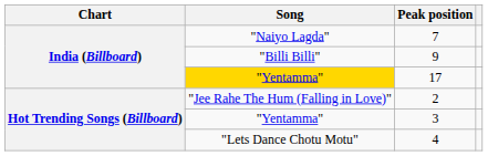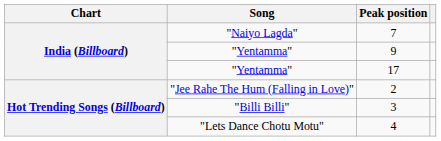 <table class="wikitable plainrowheaders sortable" style="text-align:center;">
 <tr>
 <th>Chart</th>
 <th>Song</th>
 <th>Peak position</th>
 <th></th>
 </tr>
 <tr>
 <th scope="row"; rowspan="3"><a href='#'>India</a> (<em><a href='#'>Billboard</a></em>)</th>
 <td>"<a href='#'>Naiyo Lagda</a>"</td>
 <td>7</td>
 <td></td>
 </tr>
 <tr>
-<td>"<a href='#'>Billi Billi</a>"</td>
+<td>"<a href='#'>Yentamma</a>"</td>
 <td>9</td>
 <td></td>
 </tr>
 <tr>
-<td style="background: gold;">"<a href='#'>Yentamma</a>"</td>
+<td>"<a href='#'>Yentamma</a>"</td>
 <td>17</td>
 <td></td>
 </tr>
 <tr>
 <th scope="row"; rowspan="3"><a href='#'>Hot Trending Songs</a> (<em><a href='#'>Billboard</a></em>)</th>
 <td>"<a href='#'>Jee Rahe The Hum (Falling in Love)</a>"</td>
 <td>2</td>
 <td></td>
 </tr>
 <tr>
-<td>"<a href='#'>Yentamma</a>"</td>
+<td>"<a href='#'>Billi Billi</a>"</td>
 <td>3</td>
 <td></td>
 </tr>
 <tr>
 <td>"Lets Dance Chotu Motu"</td>
 <td>4</td>
 <td></td>
 </tr>
 </table>
